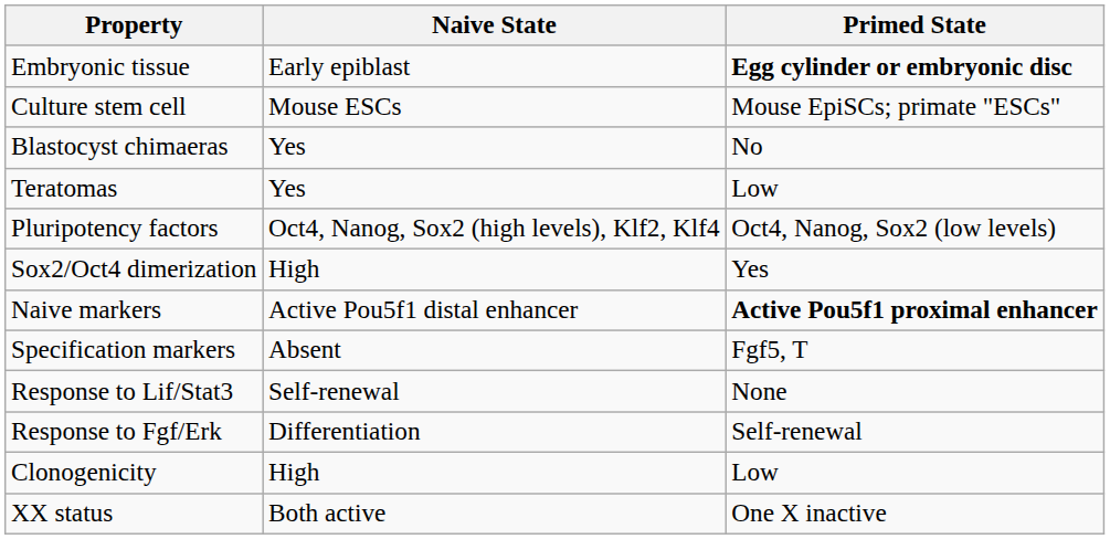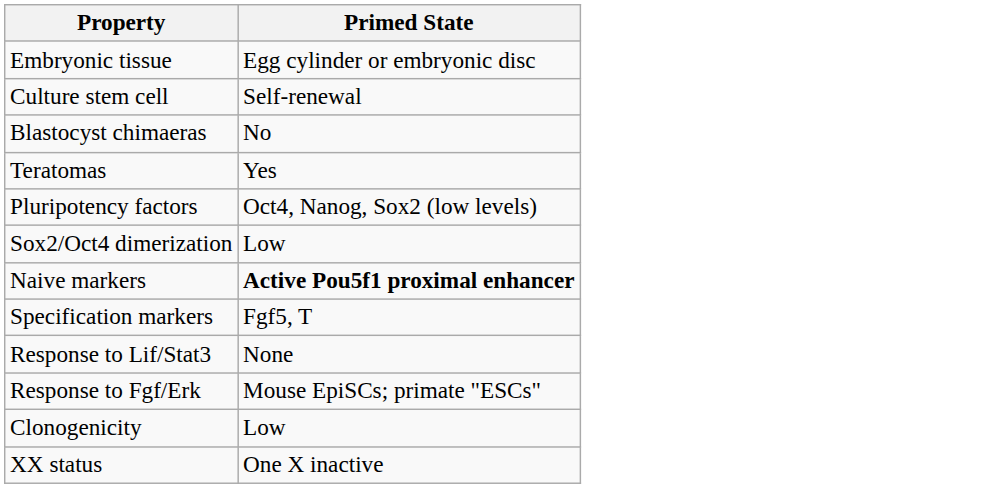 <table class="wikitable">
 <tr>
 <th>Property</th>
-<th>Naive State</th>
 <th>Primed State</th>
 </tr>
 <tr>
 <td>Embryonic tissue</td>
-<td>Early epiblast</td>
-<td><strong>Egg cylinder or embryonic disc</strong></td>
+<td>Egg cylinder or embryonic disc</td>
 </tr>
 <tr>
 <td>Culture stem cell</td>
-<td>Mouse ESCs</td>
-<td>Mouse EpiSCs; primate "ESCs"</td>
+<td>Self-renewal</td>
 </tr>
 <tr>
 <td>Blastocyst chimaeras</td>
-<td>Yes</td>
 <td>No</td>
 </tr>
 <tr>
 <td>Teratomas</td>
 <td>Yes</td>
-<td>Low</td>
 </tr>
 <tr>
 <td>Pluripotency factors</td>
-<td>Oct4, Nanog, Sox2 (high levels), Klf2, Klf4</td>
 <td>Oct4, Nanog, Sox2 (low levels)</td>
 </tr>
 <tr>
 <td>Sox2/Oct4 dimerization</td>
-<td>High</td>
-<td>Yes</td>
+<td>Low</td>
 </tr>
 <tr>
 <td>Naive markers</td>
-<td>Active Pou5f1 distal enhancer</td>
 <td><strong>Active Pou5f1 proximal enhancer</strong></td>
 </tr>
 <tr>
 <td>Specification markers</td>
-<td>Absent</td>
 <td>Fgf5, T</td>
 </tr>
 <tr>
 <td>Response to Lif/Stat3</td>
-<td>Self-renewal</td>
 <td>None</td>
 </tr>
 <tr>
 <td>Response to Fgf/Erk</td>
-<td>Differentiation</td>
-<td>Self-renewal</td>
+<td>Mouse EpiSCs; primate "ESCs"</td>
 </tr>
 <tr>
 <td>Clonogenicity</td>
-<td>High</td>
 <td>Low</td>
 </tr>
 <tr>
 <td>XX status</td>
-<td>Both active</td>
 <td>One X inactive</td>
 </tr>
 </table>
